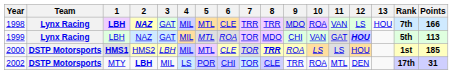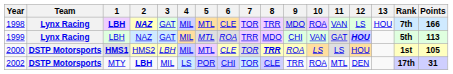 <table class="wikitable" style="text-align:center; font-size:85%">
 <tr>
 <th>Year</th>
 <th>Team</th>
 <th>1</th>
 <th>2</th>
 <th>3</th>
 <th>4</th>
 <th>5</th>
 <th>6</th>
 <th>7</th>
 <th>8</th>
 <th>9</th>
 <th>10</th>
 <th>11</th>
 <th>12</th>
 <th>13</th>
 <th>Rank</th>
 <th>Points</th>
 </tr>
 <tr>
 <td><a href='#'>1998</a></td>
 <th nowrap><a href='#'>Lynx Racing</a></th>
 <td style="background:#EFCFFF;"><strong><a href='#'>LBH</a></strong><br></td>
 <td style="background:#FFFFBF;"><strong><em><a href='#'>NAZ</a></em></strong><br></td>
 <td style="background:#DFFFDF;"><a href='#'>GAT</a><br></td>
 <td style="background:#CFCFFF;"><a href='#'>MIL</a><br></td>
 <td style="background:#FFDF9F;"><a href='#'>MTL</a><br></td>
 <td style="background:#FFDF9F;"><a href='#'>CLE</a><br></td>
-<td style="background:#EFCFFF;"><a href='#'>TRR</a><br></td>
+<td style="background:#EFCFFF;"><a href='#'>TOR</a><br></td>
 <td style="background:#EFCFFF;"><a href='#'>TRR</a><br></td>
 <td style="background:#DFDFDF;"><a href='#'>MDO</a><br></td>
 <td style="background:#EFCFFF;"><a href='#'>ROA</a><br></td>
 <td style="background:#DFFFDF;"><a href='#'>VAN</a><br></td>
 <td style="background:#DFFFDF;"><a href='#'>LS</a><br></td>
 <td><a href='#'>HOU</a></td>
 <td style="background:#CFEAFF;"><strong>7th</strong></td>
 <td style="background:#CFEAFF;"><strong>166</strong></td>
 </tr>
 <tr>
 <td><a href='#'>1999</a></td>
 <th nowrap><a href='#'>Lynx Racing</a></th>
 <td style="background:#DFFFDF;"><a href='#'>LBH</a><br></td>
 <td style="background:#CFEAFF;"><a href='#'>NAZ</a><br></td>
 <td style="background:#CFEAFF;"><a href='#'>GAT</a><br></td>
 <td style="background:#FFDF9F;"><a href='#'>MIL</a><br></td>
 <td style="background:#DFDFDF;"><em><a href='#'>MTL</a></em><br></td>
 <td style="background:#DFDFDF;"><em><a href='#'>ROA</a></em><br></td>
-<td style="background:#EFCFFF;"><a href='#'>TOR</a><br></td>
+<td style="background:#EFCFFF;"><a href='#'>TRR</a><br></td>
 <td style="background:#EFCFFF;"><a href='#'>MDO</a><br></td>
 <td style="background:#DFFFDF;"><a href='#'>CHI</a><br></td>
 <td style="background:#DFFFDF;"><a href='#'>VAN</a><br></td>
 <td style="background:#DFDFDF;"><a href='#'>GAT</a><br></td>
 <td style="background:#CFCFFF;"><strong><em><a href='#'>HOU</a></em></strong><br></td>
 <td></td>
 <td style="background:#DFFFDF;"><strong>5th</strong></td>
 <td style="background:#DFFFDF;"><strong>113</strong></td>
 </tr>
 <tr>
 <td><a href='#'>2000</a></td>
 <th nowrap><a href='#'>DSTP Motorsports</a></th>
 <td style="background:#DFDFDF;"><strong><a href='#'>HMS1</a></strong><br></td>
 <td style="background:#FFFFBF;"><a href='#'>HMS2</a><br></td>
 <td style="background:#FFFFBF;"><em><a href='#'>LBH</a></em><br></td>
 <td style="background:#CFCFFF;"><a href='#'>MIL</a><br></td>
 <td style="background:#EFCFFF;"><a href='#'>MTL</a><br></td>
 <td style="background:#FFFFBF;"><em><a href='#'>CLE</a></em><br></td>
 <td style="background:#DFDFDF;"><em><a href='#'>TOR</a></em><br></td>
 <td style="background:#FFFFBF;"><strong><em><a href='#'>TRR</a></em></strong><br></td>
 <td style="background:#FFFFBF;"><em><a href='#'>ROA</a></em><br></td>
 <td style="background:#FFDF9F;"><em><a href='#'>LS</a></em><br></td>
 <td style="background:#DFDFDF;"><a href='#'>LS</a><br></td>
 <td style="background:#FFDF9F;"><a href='#'>HOU</a><br></td>
 <td></td>
 <td style="background:#FFFFBF;"><strong>1st</strong></td>
-<td style="background:#FFFFBF;"><strong>185</strong></td>
+<td style="background:#FFFFBF;"><strong>105</strong></td>
 </tr>
 <tr>
 <td><a href='#'>2002</a></td>
 <th nowrap><a href='#'>DSTP Motorsports</a></th>
 <td><a href='#'>MTY</a></td>
 <td><strong><a href='#'>LBH</a></strong></td>
 <td><a href='#'>MIL</a></td>
 <td style="background:#CFEAFF;"><a href='#'>LS</a><br></td>
 <td style="background:#CFCFFF;"><a href='#'>POR</a><br></td>
 <td style="background:#CFCFFF;"><a href='#'>CHI</a><br></td>
 <td style="background:#CFEAFF;"><a href='#'>TOR</a><br></td>
 <td style="background:#CFCFFF;"><a href='#'>CLE</a><br></td>
 <td><a href='#'>TRR</a></td>
 <td><a href='#'>ROA</a></td>
 <td><a href='#'>MTL</a></td>
 <td><a href='#'>DEN</a></td>
 <td></td>
 <td style="background:#CFCFFF;"><strong>17th</strong></td>
 <td style="background:#CFCFFF;"><strong>31</strong></td>
 </tr>
 </table>
